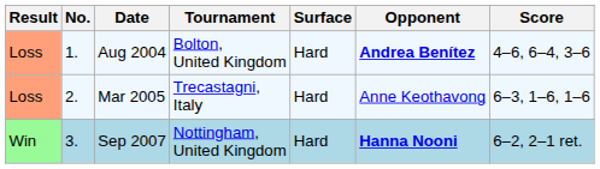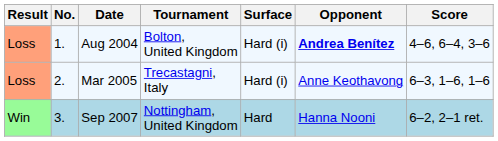 <table class="sortable wikitable" style="font-size:97%;">
 <tr>
 <th>Result</th>
 <th>No.</th>
 <th>Date</th>
 <th>Tournament</th>
 <th>Surface</th>
 <th>Opponent</th>
 <th class="unsortable">Score</th>
 </tr>
 <tr style="background:#f0f8ff;">
 <td style="background:#ffa07a;">Loss</td>
 <td>1.</td>
 <td>Aug 2004</td>
 <td><a href='#'>Bolton</a>,<br>United Kingdom</td>
-<td>Hard</td>
+<td>Hard (i)</td>
 <td><strong> <a href='#'>Andrea Benítez</a></strong></td>
 <td>4–6, 6–4, 3–6</td>
 </tr>
 <tr style="background:#f0f8ff;">
 <td style="background:#ffa07a;">Loss</td>
 <td>2.</td>
 <td>Mar 2005</td>
 <td><a href='#'>Trecastagni</a>,<br>Italy</td>
-<td>Hard</td>
+<td>Hard (i)</td>
 <td> <a href='#'>Anne Keothavong</a></td>
 <td>6–3, 1–6, 1–6</td>
 </tr>
 <tr style="background:lightblue;">
 <td style="background:#98fb98;">Win</td>
 <td>3.</td>
 <td>Sep 2007</td>
 <td><a href='#'>Nottingham</a>,<br>United Kingdom</td>
 <td>Hard</td>
-<td><strong> <a href='#'>Hanna Nooni</a></strong></td>
+<td> <a href='#'>Hanna Nooni</a></td>
 <td>6–2, 2–1 ret.</td>
 </tr>
 </table>
